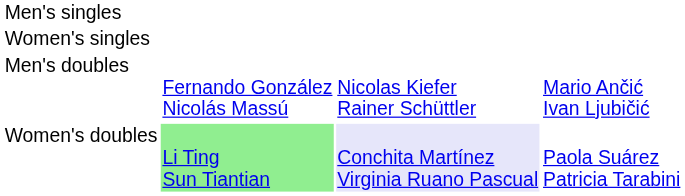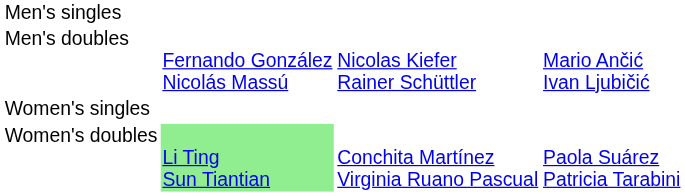 <table>
 <tr valign="top">
 <td>Men's singles<br></td>
-<td></td>
-<td></td>
-<td></td>
-</tr>
-<tr valign="top">
-<td>Women's singles<br></td>
 <td></td>
 <td></td>
 <td></td>
 </tr>
 <tr valign="top">
 <td>Men's doubles<br></td>
 <td valign="top"><br><a href='#'>Fernando González</a><br><a href='#'>Nicolás Massú</a></td>
 <td valign="top"><br><a href='#'>Nicolas Kiefer</a><br><a href='#'>Rainer Schüttler</a></td>
 <td valign="top"><br><a href='#'>Mario Ančić</a><br><a href='#'>Ivan Ljubičić</a></td>
 </tr>
 <tr valign="top">
+<td>Women's singles<br></td>
+<td></td>
+<td></td>
+<td></td>
+</tr>
+<tr valign="top">
 <td>Women's doubles<br></td>
 <td valign="top" style="background: lightgreen;"><br><a href='#'>Li Ting</a><br><a href='#'>Sun Tiantian</a></td>
-<td valign="top" style="background: lavender;"><br><a href='#'>Conchita Martínez</a><br><a href='#'>Virginia Ruano Pascual</a></td>
+<td valign="top"><br><a href='#'>Conchita Martínez</a><br><a href='#'>Virginia Ruano Pascual</a></td>
 <td valign="top"><br><a href='#'>Paola Suárez</a><br><a href='#'>Patricia Tarabini</a></td>
 </tr>
 </table>
